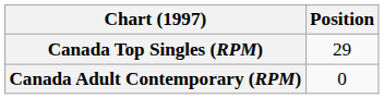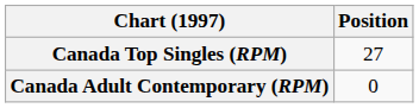 <table class="wikitable plainrowheaders" style="text-align:center">
 <tr>
 <th>Chart (1997)</th>
 <th>Position</th>
 </tr>
 <tr>
 <th scope="row">Canada Top Singles (<em>RPM</em>)</th>
-<td>29</td>
+<td>27</td>
 </tr>
 <tr>
 <th scope="row">Canada Adult Contemporary (<em>RPM</em>)</th>
 <td>0</td>
 </tr>
 </table>
